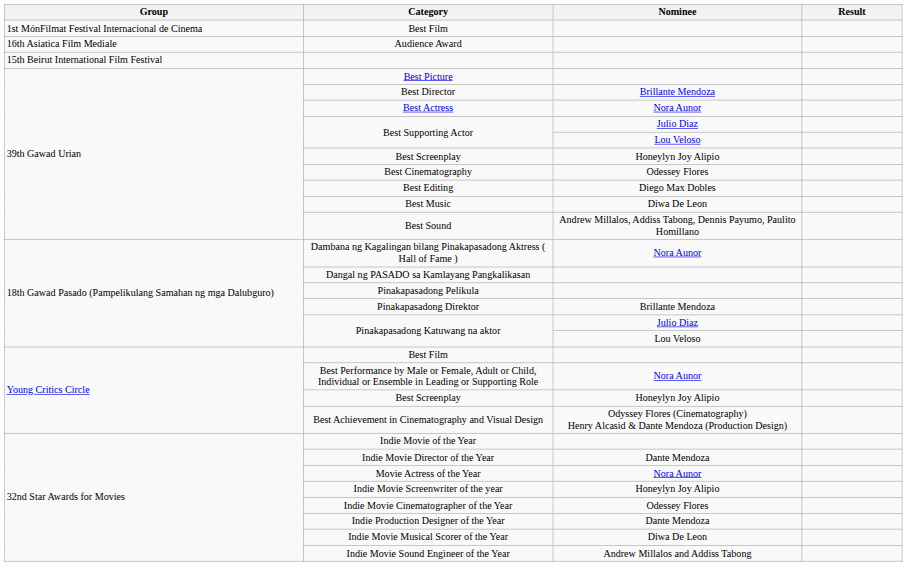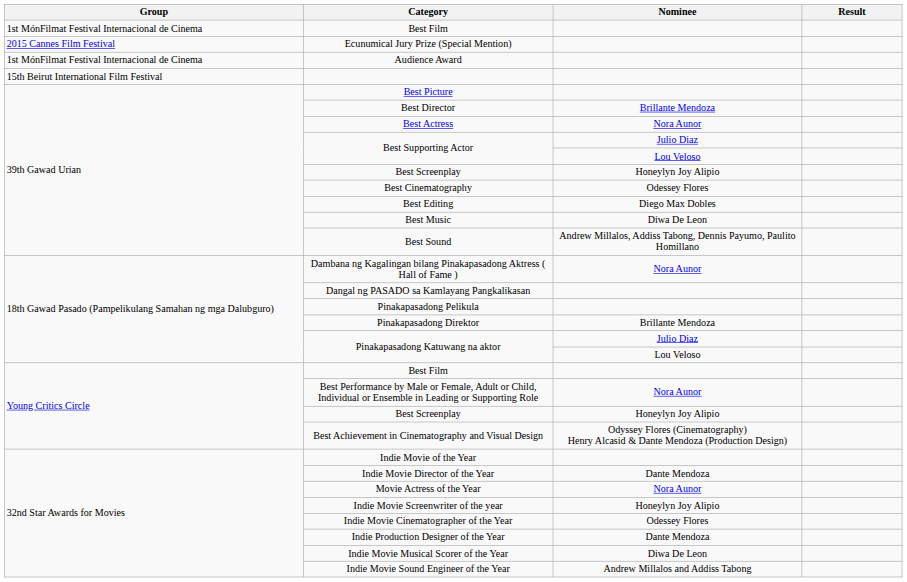 <table width="90%" class="wikitable sortable">
 <tr>
 <th width="30%">Group</th>
 <th width="25%">Category</th>
 <th width="25%">Nominee</th>
 <th width="10%">Result</th>
 </tr>
 <tr>
 <td align="left">1st MónFilmat Festival Internacional de Cinema</td>
 <td align="center">Best Film</td>
 <td align="center"></td>
 <td></td>
 </tr>
 <tr>
-<td align="left">16th Asiatica Film Mediale</td>
+<td align="left"><a href='#'>2015 Cannes Film Festival</a></td>
+<td align="center">Ecunumical Jury Prize (Special Mention)</td>
+<td align="center"></td>
+<td></td>
+</tr>
+<tr>
+<td align="left">1st MónFilmat Festival Internacional de Cinema</td>
 <td align="center">Audience Award</td>
 <td align="center"></td>
 <td></td>
 </tr>
 <tr>
 <td align="left">15th Beirut International Film Festival</td>
 <td align="center"></td>
 <td align="center"></td>
 <td></td>
 </tr>
 <tr>
 <td rowspan="10">39th Gawad Urian</td>
 <td align="center"><a href='#'>Best Picture</a></td>
 <td align="center"></td>
 <td></td>
 </tr>
 <tr>
 <td align="center">Best Director</td>
 <td align="center"><a href='#'>Brillante Mendoza</a></td>
 <td></td>
 </tr>
 <tr>
 <td align="center"><a href='#'>Best Actress</a></td>
 <td align="center"><a href='#'>Nora Aunor</a></td>
 <td></td>
 </tr>
 <tr>
 <td rowspan =2 align="center">Best Supporting Actor</td>
 <td align="center"><a href='#'>Julio Diaz</a></td>
 <td></td>
 </tr>
 <tr>
 <td align="center"><a href='#'>Lou Veloso</a></td>
 <td></td>
 </tr>
 <tr>
 <td align="center">Best Screenplay</td>
 <td align="center">Honeylyn Joy Alipio</td>
 <td></td>
 </tr>
 <tr>
 <td align="center">Best Cinematography</td>
 <td align="center">Odessey Flores</td>
 <td></td>
 </tr>
 <tr>
 <td align="center">Best Editing</td>
 <td align="center">Diego Max Dobles</td>
 <td></td>
 </tr>
 <tr>
 <td align="center">Best Music</td>
 <td align="center">Diwa De Leon</td>
 <td></td>
 </tr>
 <tr>
 <td align="center">Best Sound</td>
 <td align="center">Andrew Millalos,  Addiss Tabong, Dennis Payumo, Paulito Homillano</td>
 <td></td>
 </tr>
 <tr>
 <td rowspan="6">18th Gawad Pasado (Pampelikulang Samahan ng mga Dalubguro)</td>
 <td align="center">Dambana ng Kagalingan bilang Pinakapasadong Aktress ( Hall of Fame )</td>
 <td align="center"><a href='#'>Nora Aunor</a></td>
 <td></td>
 </tr>
 <tr>
 <td align="center">Dangal ng PASADO sa Kamlayang Pangkalikasan</td>
 <td align="center"></td>
 <td></td>
 </tr>
 <tr>
 <td align="center">Pinakapasadong Pelikula</td>
 <td align="center"></td>
 <td></td>
 </tr>
 <tr>
 <td align="center">Pinakapasadong Direktor</td>
 <td align="center">Brillante Mendoza</td>
 <td></td>
 </tr>
 <tr>
 <td rowspan="2" align="center">Pinakapasadong Katuwang na aktor</td>
 <td align="center"><a href='#'>Julio Diaz</a></td>
 <td></td>
 </tr>
 <tr>
 <td align="center">Lou Veloso</td>
 <td></td>
 </tr>
 <tr>
 <td rowspan="4"><a href='#'>Young Critics Circle</a></td>
 <td align="center">Best Film</td>
 <td align="center"></td>
 <td></td>
 </tr>
 <tr>
 <td align="center">Best Performance by Male or Female, Adult or Child, Individual or Ensemble in Leading or Supporting Role</td>
 <td align="center"><a href='#'>Nora Aunor</a></td>
 <td></td>
 </tr>
 <tr>
 <td align="center">Best Screenplay</td>
 <td align="center">Honeylyn Joy Alipio</td>
 <td></td>
 </tr>
 <tr>
 <td align="center">Best Achievement in Cinematography and Visual Design</td>
 <td align="center">Odyssey Flores (Cinematography)<br> Henry Alcasid & Dante Mendoza (Production Design)</td>
 <td></td>
 </tr>
 <tr>
 <td rowspan="8">32nd Star Awards for Movies</td>
 <td align="center">Indie Movie  of the Year</td>
 <td align="center"></td>
 <td></td>
 </tr>
 <tr>
 <td align="center">Indie Movie Director of the Year</td>
 <td align="center">Dante Mendoza</td>
 <td></td>
 </tr>
 <tr>
 <td align="center">Movie Actress of the Year</td>
 <td align="center"><a href='#'>Nora Aunor</a></td>
 <td></td>
 </tr>
 <tr>
 <td align="center">Indie Movie Screenwriter of the year</td>
 <td align="center">Honeylyn Joy Alipio</td>
 <td></td>
 </tr>
 <tr>
 <td align="center">Indie Movie Cinematographer of the Year</td>
 <td align="center">Odessey Flores</td>
 <td></td>
 </tr>
 <tr>
 <td align="center">Indie Production Designer of the Year</td>
 <td align="center">Dante Mendoza</td>
 <td></td>
 </tr>
 <tr>
 <td align="center">Indie Movie Musical Scorer of the Year</td>
 <td align="center">Diwa De Leon</td>
 <td></td>
 </tr>
 <tr>
 <td align="center">Indie Movie Sound Engineer of the Year</td>
 <td align="center">Andrew Millalos and Addiss Tabong</td>
 <td></td>
 </tr>
 </table>
